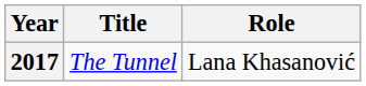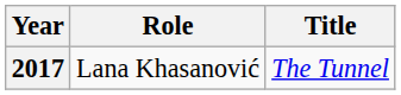 <table class="wikitable sortable">
 <tr>
 <th scope="col">Year</th>
+<th scope="col">Role</th>
 <th scope="col">Title</th>
-<th scope="col">Role</th>
 </tr>
 <tr>
 <th scope="row">2017</th>
+<td>Lana Khasanović</td>
 <td><em><a href='#'>The Tunnel</a></em></td>
-<td>Lana Khasanović</td>
 </tr>
 </table>
